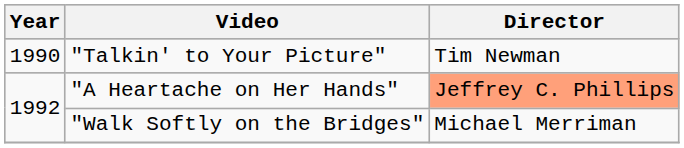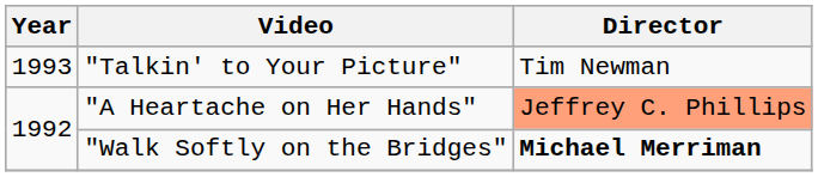 <table class="wikitable">
 <tr>
 <th>Year</th>
 <th>Video</th>
 <th>Director</th>
 </tr>
 <tr>
-<td>1990</td>
+<td>1993</td>
 <td>"Talkin' to Your Picture"</td>
 <td>Tim Newman</td>
 </tr>
 <tr>
 <td rowspan="2">1992</td>
 <td>"A Heartache on Her Hands"</td>
 <td style="background: lightsalmon;">Jeffrey C. Phillips</td>
 </tr>
 <tr>
 <td>"Walk Softly on the Bridges"</td>
-<td>Michael Merriman</td>
+<td><strong>Michael Merriman</strong></td>
 </tr>
 <tr>
 </tr>
 </table>
